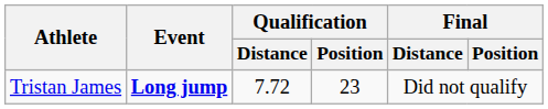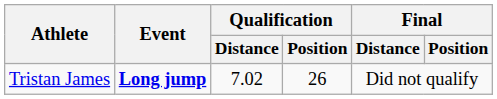 <table class=wikitable style=font-size:90%>
 <tr>
 <th rowspan=2>Athlete</th>
 <th rowspan=2>Event</th>
 <th colspan=2>Qualification</th>
 <th colspan=2>Final</th>
 </tr>
 <tr style=font-size:95%>
 <th>Distance</th>
 <th>Position</th>
 <th>Distance</th>
 <th>Position</th>
 </tr>
 <tr align=center>
 <td align=left><a href='#'>Tristan James</a></td>
 <td align=left><strong><a href='#'>Long jump</a></strong></td>
-<td>7.72</td>
-<td>23</td>
+<td>7.02</td>
+<td>26</td>
 <td colspan="2">Did not qualify</td>
 </tr>
 </table>
